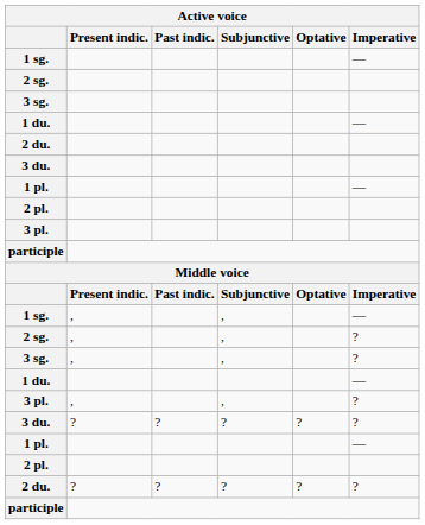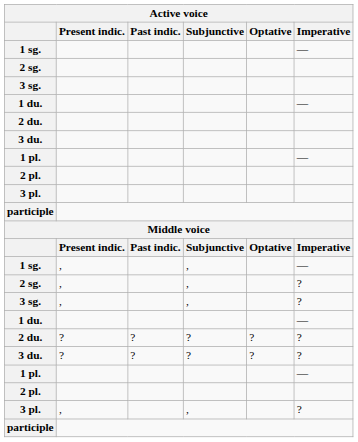 <table class="wikitable">
 <tr>
 <th colspan="6">Active voice</th>
 </tr>
 <tr>
 <th></th>
 <th>Present indic.</th>
 <th>Past indic.</th>
 <th>Subjunctive</th>
 <th>Optative</th>
 <th>Imperative</th>
 </tr>
 <tr>
 <th>1 sg.</th>
 <td></td>
 <td></td>
 <td></td>
 <td></td>
 <td>—</td>
 </tr>
 <tr>
 <th>2 sg.</th>
 <td></td>
 <td></td>
 <td></td>
 <td></td>
 <td></td>
 </tr>
 <tr>
 <th>3 sg.</th>
 <td></td>
 <td></td>
 <td></td>
 <td></td>
 <td></td>
 </tr>
 <tr>
 <th>1 du.</th>
 <td></td>
 <td></td>
 <td></td>
 <td></td>
 <td>—</td>
 </tr>
 <tr>
 <th>2 du.</th>
 <td></td>
 <td></td>
 <td></td>
 <td></td>
 <td></td>
 </tr>
 <tr>
 <th>3 du.</th>
 <td></td>
 <td></td>
 <td></td>
 <td></td>
 <td></td>
 </tr>
 <tr>
 <th>1 pl.</th>
 <td></td>
 <td></td>
 <td></td>
 <td></td>
 <td>—</td>
 </tr>
 <tr>
 <th>2 pl.</th>
 <td></td>
 <td></td>
 <td></td>
 <td></td>
 <td></td>
 </tr>
 <tr>
 <th>3 pl.</th>
 <td></td>
 <td></td>
 <td></td>
 <td></td>
 <td></td>
 </tr>
 <tr>
 <th>participle</th>
 <td colspan="5"></td>
 </tr>
 <tr>
 <th colspan="6">Middle voice</th>
 </tr>
 <tr>
 <th></th>
 <th>Present indic.</th>
 <th>Past indic.</th>
 <th>Subjunctive</th>
 <th>Optative</th>
 <th>Imperative</th>
 </tr>
 <tr>
 <th>1 sg.</th>
 <td>, </td>
 <td></td>
 <td>, </td>
 <td></td>
 <td>—</td>
 </tr>
 <tr>
 <th>2 sg.</th>
 <td>, </td>
 <td></td>
 <td>, </td>
 <td></td>
 <td>?</td>
 </tr>
 <tr>
 <th>3 sg.</th>
 <td>, </td>
 <td></td>
 <td>, </td>
 <td></td>
 <td>?</td>
 </tr>
 <tr>
 <th>1 du.</th>
 <td></td>
 <td></td>
 <td></td>
 <td></td>
 <td>—</td>
 </tr>
 <tr>
-<th>3 pl.</th>
-<td>, </td>
-<td></td>
-<td>, </td>
-<td></td>
+<th>2 du.</th>
+<td>?</td>
+<td>?</td>
+<td>?</td>
+<td>?</td>
 <td>?</td>
 </tr>
 <tr>
 <th>3 du.</th>
 <td>?</td>
 <td>?</td>
 <td>?</td>
 <td>?</td>
 <td>?</td>
 </tr>
 <tr>
 <th>1 pl.</th>
 <td></td>
 <td></td>
 <td></td>
 <td></td>
 <td>—</td>
 </tr>
 <tr>
 <th>2 pl.</th>
 <td></td>
 <td></td>
 <td></td>
 <td></td>
 <td></td>
 </tr>
 <tr>
-<th>2 du.</th>
-<td>?</td>
-<td>?</td>
-<td>?</td>
-<td>?</td>
+<th>3 pl.</th>
+<td>, </td>
+<td></td>
+<td>, </td>
+<td></td>
 <td>?</td>
 </tr>
 <tr>
 <th>participle</th>
 <td colspan="5"></td>
 </tr>
 </table>
